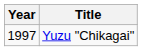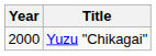 <table class="wikitable">
 <tr>
 <th>Year</th>
 <th>Title</th>
 </tr>
 <tr>
-<td>1997</td>
+<td>2000</td>
 <td><a href='#'>Yuzu</a> "Chikagai"</td>
 </tr>
 </table>
